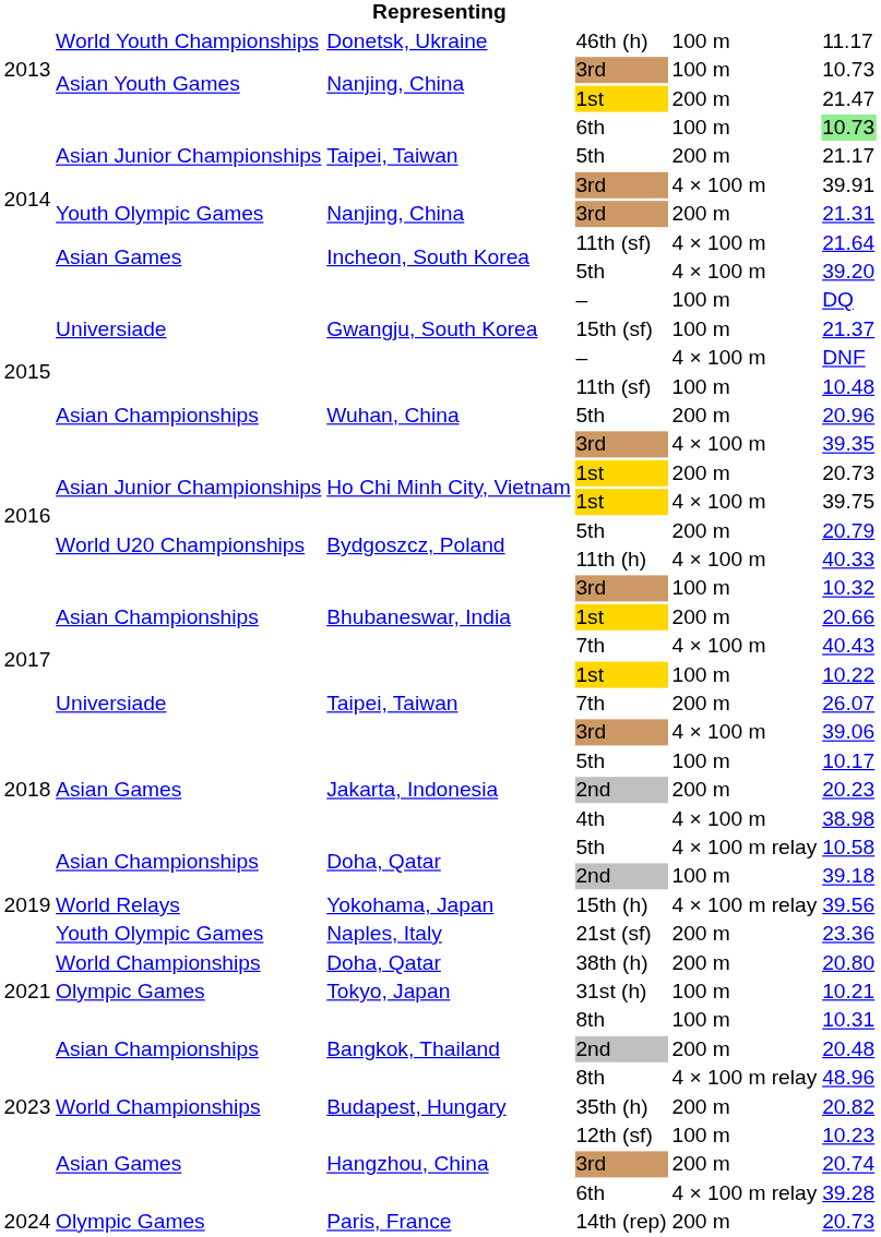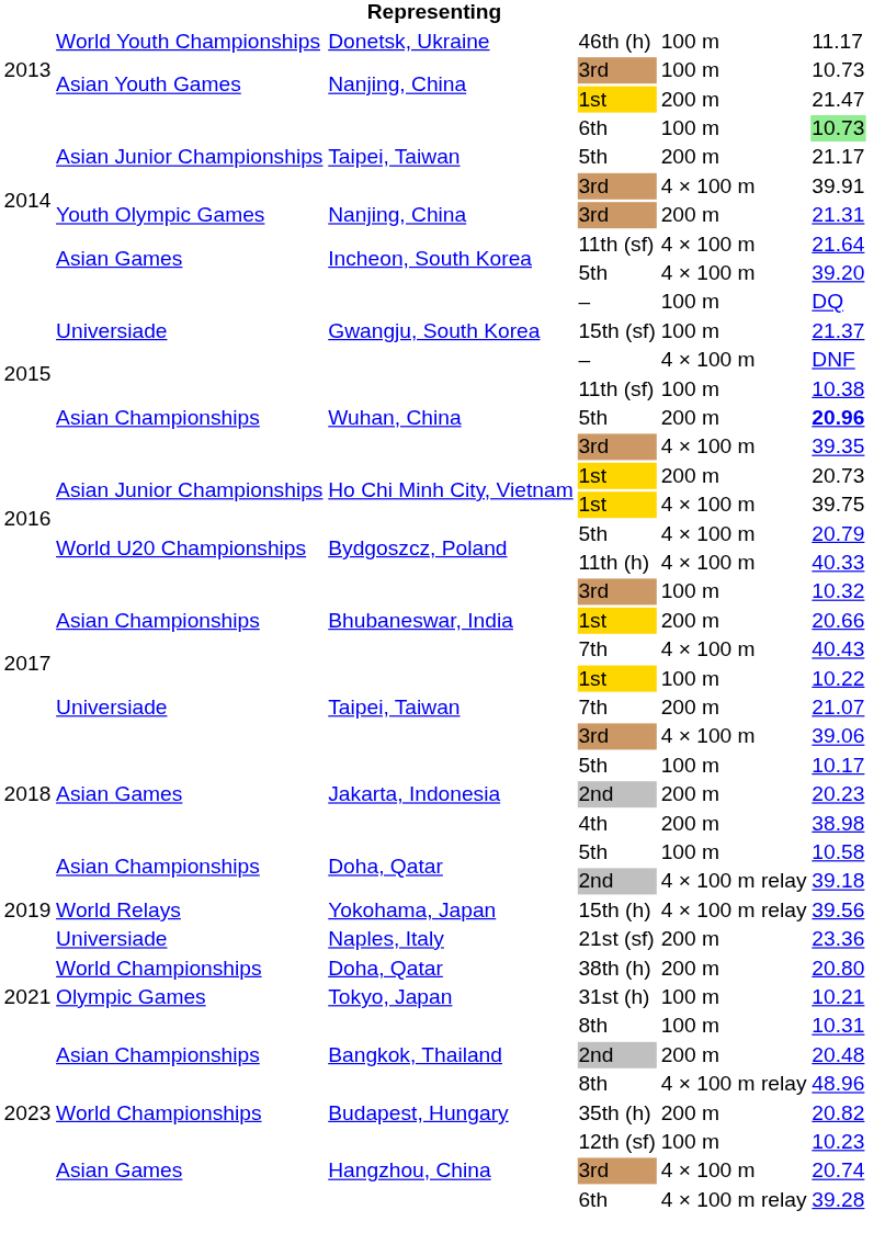 <table>
 <tr>
 <th colspan="6">Representing </th>
 </tr>
 <tr>
 <td rowspan=3>2013</td>
 <td><a href='#'>World Youth Championships</a></td>
 <td><a href='#'>Donetsk, Ukraine</a></td>
 <td>46th (h)</td>
 <td>100 m</td>
 <td>11.17</td>
 </tr>
 <tr>
 <td rowspan=2><a href='#'>Asian Youth Games</a></td>
 <td rowspan=2><a href='#'>Nanjing, China</a></td>
 <td bgcolor=cc9966>3rd</td>
 <td>100 m</td>
 <td>10.73</td>
 </tr>
 <tr>
 <td bgcolor=gold>1st</td>
 <td>200 m</td>
 <td>21.47</td>
 </tr>
 <tr>
 <td rowspan=6>2014</td>
 <td rowspan=3><a href='#'>Asian Junior Championships</a></td>
 <td rowspan=3><a href='#'>Taipei, Taiwan</a></td>
 <td>6th</td>
 <td>100 m</td>
 <td style="background: lightgreen;">10.73</td>
 </tr>
 <tr>
 <td>5th</td>
 <td>200 m</td>
 <td>21.17</td>
 </tr>
 <tr>
 <td bgcolor=cc9966>3rd</td>
 <td>4 × 100 m</td>
 <td>39.91</td>
 </tr>
 <tr>
 <td><a href='#'>Youth Olympic Games</a></td>
 <td><a href='#'>Nanjing, China</a></td>
 <td bgcolor=cc9966>3rd</td>
 <td>200 m</td>
 <td><a href='#'>21.31</a></td>
 </tr>
 <tr>
 <td rowspan=2><a href='#'>Asian Games</a></td>
 <td rowspan=2><a href='#'>Incheon, South Korea</a></td>
 <td>11th (sf)</td>
 <td>4 × 100 m</td>
 <td><a href='#'>21.64</a></td>
 </tr>
 <tr>
 <td>5th</td>
 <td>4 × 100 m</td>
 <td><a href='#'>39.20</a></td>
 </tr>
 <tr>
 <td rowspan=6>2015</td>
 <td rowspan=3><a href='#'>Universiade</a></td>
 <td rowspan=3><a href='#'>Gwangju, South Korea</a></td>
 <td>–</td>
 <td>100 m</td>
 <td><a href='#'>DQ</a></td>
 </tr>
 <tr>
 <td>15th (sf)</td>
 <td>100 m</td>
 <td><a href='#'>21.37</a></td>
 </tr>
 <tr>
 <td>–</td>
 <td>4 × 100 m</td>
 <td><a href='#'>DNF</a></td>
 </tr>
 <tr>
 <td rowspan=3><a href='#'>Asian Championships</a></td>
 <td rowspan=3><a href='#'>Wuhan, China</a></td>
 <td>11th (sf)</td>
 <td>100 m</td>
-<td><a href='#'>10.48</a></td>
+<td><a href='#'>10.38</a></td>
 </tr>
 <tr>
 <td>5th</td>
 <td>200 m</td>
-<td><a href='#'>20.96</a></td>
+<td><strong><a href='#'>20.96</a></strong></td>
 </tr>
 <tr>
 <td bgcolor=cc9966>3rd</td>
 <td>4 × 100 m</td>
 <td><a href='#'>39.35</a></td>
 </tr>
 <tr>
 <td rowspan=4>2016</td>
 <td rowspan=2><a href='#'>Asian Junior Championships</a></td>
 <td rowspan=2><a href='#'>Ho Chi Minh City, Vietnam</a></td>
 <td bgcolor=gold>1st</td>
 <td>200 m</td>
 <td>20.73</td>
 </tr>
 <tr>
 <td bgcolor=gold>1st</td>
 <td>4 × 100 m</td>
 <td>39.75</td>
 </tr>
 <tr>
 <td rowspan=2><a href='#'>World U20 Championships</a></td>
 <td rowspan=2><a href='#'>Bydgoszcz, Poland</a></td>
 <td>5th</td>
-<td>200 m</td>
+<td>4 × 100 m</td>
 <td><a href='#'>20.79</a></td>
 </tr>
 <tr>
 <td>11th (h)</td>
 <td>4 × 100 m</td>
 <td><a href='#'>40.33</a></td>
 </tr>
 <tr>
 <td rowspan=6>2017</td>
 <td rowspan=3><a href='#'>Asian Championships</a></td>
 <td rowspan=3><a href='#'>Bhubaneswar, India</a></td>
 <td bgcolor=cc9966>3rd</td>
 <td>100 m</td>
 <td><a href='#'>10.32</a></td>
 </tr>
 <tr>
 <td bgcolor=gold>1st</td>
 <td>200 m</td>
 <td><a href='#'>20.66</a></td>
 </tr>
 <tr>
 <td>7th</td>
 <td>4 × 100 m</td>
 <td><a href='#'>40.43</a></td>
 </tr>
 <tr>
 <td rowspan=3><a href='#'>Universiade</a></td>
 <td rowspan=3><a href='#'>Taipei, Taiwan</a></td>
 <td bgcolor=gold>1st</td>
 <td>100 m</td>
 <td><a href='#'>10.22</a></td>
 </tr>
 <tr>
 <td>7th</td>
 <td>200 m</td>
-<td><a href='#'>26.07</a></td>
+<td><a href='#'>21.07</a></td>
 </tr>
 <tr>
 <td bgcolor=cc9966>3rd</td>
 <td>4 × 100 m</td>
 <td><a href='#'>39.06</a></td>
 </tr>
 <tr>
 <td rowspan=3>2018</td>
 <td rowspan=3><a href='#'>Asian Games</a></td>
 <td rowspan=3><a href='#'>Jakarta, Indonesia</a></td>
 <td>5th</td>
 <td>100 m</td>
 <td><a href='#'>10.17</a></td>
 </tr>
 <tr>
 <td style="background:silver;">2nd</td>
 <td>200 m</td>
 <td><a href='#'>20.23</a></td>
 </tr>
 <tr>
 <td>4th</td>
-<td>4 × 100 m</td>
+<td>200 m</td>
 <td><a href='#'>38.98</a></td>
 </tr>
 <tr>
 <td rowspan=5>2019</td>
 <td rowspan=2><a href='#'>Asian Championships</a></td>
 <td rowspan=2><a href='#'>Doha, Qatar</a></td>
 <td>5th</td>
-<td>4 × 100 m relay</td>
+<td>100 m</td>
 <td><a href='#'>10.58</a></td>
 </tr>
 <tr>
 <td bgcolor=silver>2nd</td>
-<td>100 m</td>
+<td>4 × 100 m relay</td>
 <td><a href='#'>39.18</a></td>
 </tr>
 <tr>
 <td><a href='#'>World Relays</a></td>
 <td><a href='#'>Yokohama, Japan</a></td>
 <td>15th (h)</td>
 <td>4 × 100 m relay</td>
 <td><a href='#'>39.56</a></td>
 </tr>
 <tr>
-<td><a href='#'>Youth Olympic Games</a></td>
+<td><a href='#'>Universiade</a></td>
 <td><a href='#'>Naples, Italy</a></td>
 <td>21st (sf)</td>
 <td>200 m</td>
 <td><a href='#'>23.36</a></td>
 </tr>
 <tr>
 <td><a href='#'>World Championships</a></td>
 <td><a href='#'>Doha, Qatar</a></td>
 <td>38th (h)</td>
 <td>200 m</td>
 <td><a href='#'>20.80</a></td>
 </tr>
 <tr>
 <td>2021</td>
 <td><a href='#'>Olympic Games</a></td>
 <td><a href='#'>Tokyo, Japan</a></td>
 <td>31st (h)</td>
 <td>100 m</td>
 <td><a href='#'>10.21</a></td>
 </tr>
 <tr>
 <td rowspan=7>2023</td>
 <td rowspan=3><a href='#'>Asian Championships</a></td>
 <td rowspan=3><a href='#'>Bangkok, Thailand</a></td>
 <td>8th</td>
 <td>100 m</td>
 <td><a href='#'>10.31</a></td>
 </tr>
 <tr>
 <td bgcolor=silver>2nd</td>
 <td>200 m</td>
 <td><a href='#'>20.48</a></td>
 </tr>
 <tr>
 <td>8th</td>
 <td>4 × 100 m relay</td>
 <td><a href='#'>48.96</a></td>
 </tr>
 <tr>
 <td><a href='#'>World Championships</a></td>
 <td><a href='#'>Budapest, Hungary</a></td>
 <td>35th (h)</td>
 <td>200 m</td>
 <td><a href='#'>20.82</a></td>
 </tr>
 <tr>
 <td rowspan=3><a href='#'>Asian Games</a></td>
 <td rowspan=3><a href='#'>Hangzhou, China</a></td>
 <td>12th (sf)</td>
 <td>100 m</td>
 <td><a href='#'>10.23</a></td>
 </tr>
 <tr>
 <td bgcolor=cc9966>3rd</td>
-<td>200 m</td>
+<td>4 × 100 m</td>
 <td><a href='#'>20.74</a></td>
 </tr>
 <tr>
 <td>6th</td>
 <td>4 × 100 m relay</td>
 <td><a href='#'>39.28</a></td>
 </tr>
-<tr>
-<td>2024</td>
-<td><a href='#'>Olympic Games</a></td>
-<td><a href='#'>Paris, France</a></td>
-<td>14th (rep)</td>
-<td>200 m</td>
-<td><a href='#'>20.73</a></td>
-</tr>
 </table>
